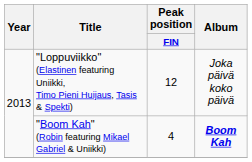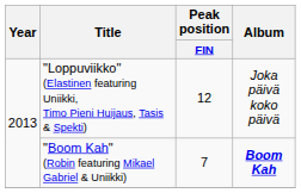 <table class="wikitable">
 <tr>
 <th align="center" rowspan="2" width="10">Year</th>
 <th align="center" rowspan="2" width="160">Title</th>
 <th align="center" colspan="1" width="20">Peak position</th>
 <th align="center" rowspan="2" width="70">Album</th>
 </tr>
 <tr>
 <th scope="col" style="width:3em;font-size:90%;"><a href='#'>FIN</a><br></th>
 </tr>
 <tr>
 <td style="text-align:center;" rowspan=2>2013</td>
 <td>"Loppuviikko"<br><small>(<a href='#'>Elastinen</a> featuring Uniikki, <br><a href='#'>Timo Pieni Huijaus</a>, <a href='#'>Tasis</a> & <a href='#'>Spekti</a>)</small></td>
 <td style="text-align:center;">12</td>
 <td style="text-align:center;"><em>Joka päivä koko päivä</em></td>
 </tr>
 <tr>
 <td>"<a href='#'>Boom Kah</a>"<br><small>(<a href='#'>Robin</a> featuring <a href='#'>Mikael Gabriel</a> & Uniikki)</small></td>
-<td style="text-align:center;">4</td>
+<td style="text-align:center;">7</td>
 <td style="text-align:center;"><strong><em><a href='#'>Boom Kah</a></em></strong></td>
 </tr>
 <tr>
 </tr>
 </table>
